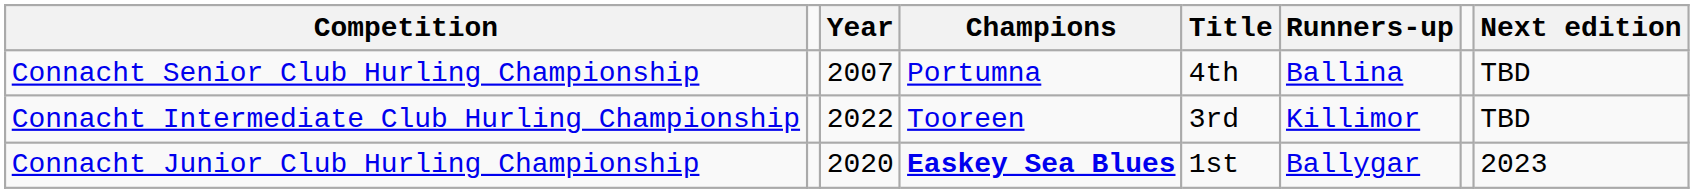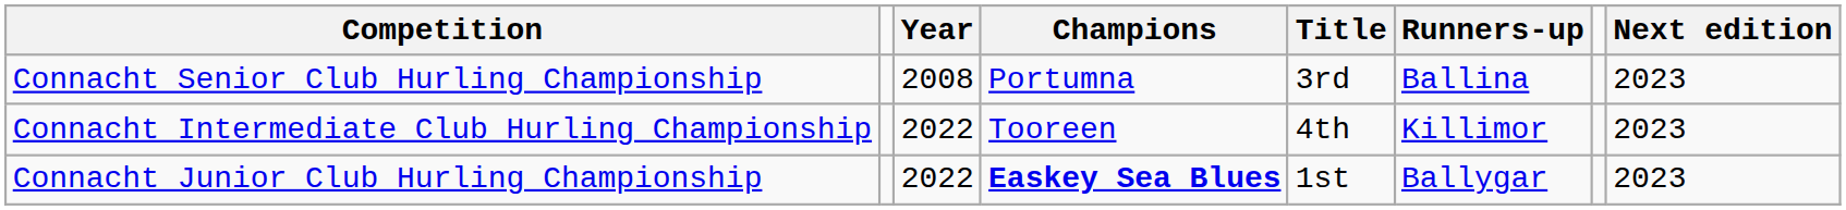 <table class="wikitable sortable">
 <tr>
 <th>Competition</th>
 <td></td>
 <th>Year</th>
 <th>Champions</th>
 <th>Title</th>
 <th>Runners-up</th>
 <td></td>
 <th>Next edition</th>
 </tr>
 <tr>
 <td><a href='#'>Connacht Senior Club Hurling Championship</a></td>
 <td></td>
-<td>2007</td>
+<td>2008</td>
 <td> <a href='#'>Portumna</a></td>
-<td>4th</td>
+<td>3rd</td>
 <td> <a href='#'>Ballina</a></td>
 <td></td>
-<td>TBD</td>
+<td>2023</td>
 </tr>
 <tr>
 <td><a href='#'>Connacht Intermediate Club Hurling Championship</a></td>
 <td></td>
 <td>2022</td>
 <td> <a href='#'>Tooreen</a></td>
-<td>3rd</td>
+<td>4th</td>
 <td> <a href='#'>Killimor</a></td>
 <td></td>
-<td>TBD</td>
+<td>2023</td>
 </tr>
 <tr>
 <td><a href='#'>Connacht Junior Club Hurling Championship</a></td>
 <td></td>
-<td>2020</td>
+<td>2022</td>
 <td><strong> <a href='#'>Easkey Sea Blues</a></strong></td>
 <td>1st</td>
 <td> <a href='#'>Ballygar</a></td>
 <td></td>
 <td>2023</td>
 </tr>
 </table>
